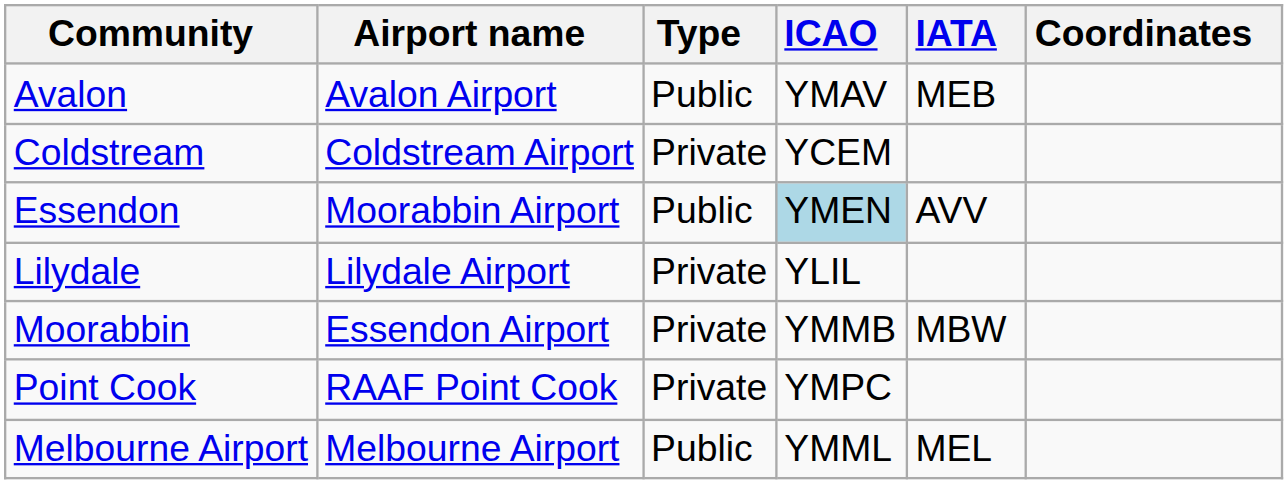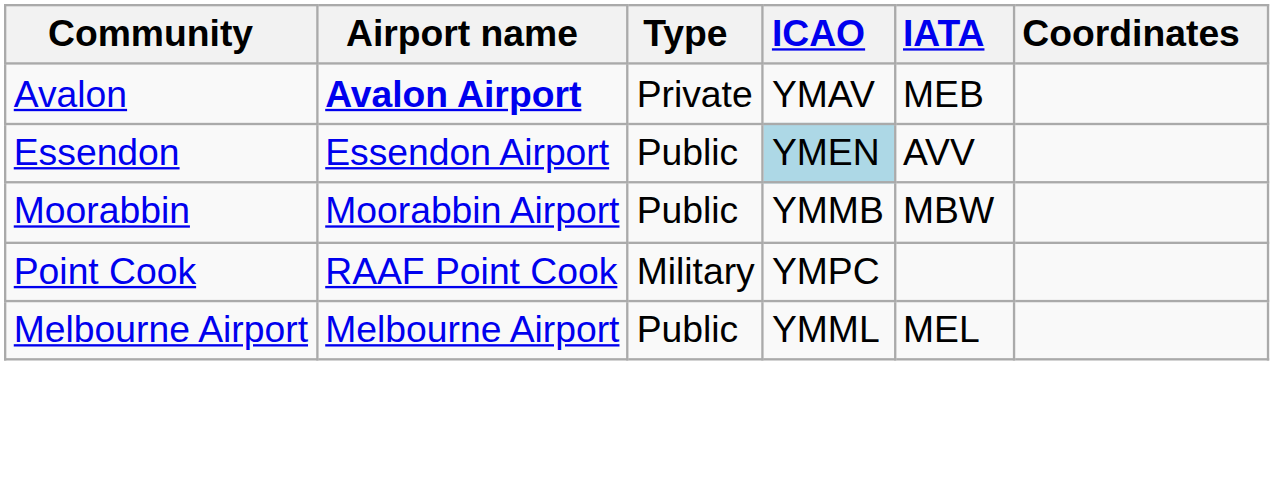 <table class="wikitable sortable" style="width:auto;">
 <tr>
 <th width="*"><strong>Community</strong>  </th>
 <th width="*"><strong>Airport name</strong>  </th>
 <th width="*"><strong>Type</strong>  </th>
 <th width="*"><strong><a href='#'>ICAO</a></strong>  </th>
 <th width="*"><strong><a href='#'>IATA</a></strong>  </th>
 <th width="*"><strong>Coordinates</strong>  </th>
 </tr>
 <tr>
 <td><a href='#'>Avalon</a></td>
-<td><a href='#'>Avalon Airport</a></td>
-<td>Public</td>
+<td><strong><a href='#'>Avalon Airport</a></strong></td>
+<td>Private</td>
 <td>YMAV</td>
 <td>MEB</td>
 <td></td>
 </tr>
 <tr>
-<td><a href='#'>Coldstream</a></td>
-<td><a href='#'>Coldstream Airport</a></td>
-<td>Private</td>
-<td>YCEM</td>
-<td></td>
-<td></td>
-</tr>
-<tr>
 <td><a href='#'>Essendon</a></td>
-<td><a href='#'>Moorabbin Airport</a></td>
+<td><a href='#'>Essendon Airport</a></td>
 <td>Public</td>
 <td style="background: lightblue;">YMEN</td>
 <td>AVV</td>
 <td></td>
 </tr>
 <tr>
-<td><a href='#'>Lilydale</a></td>
-<td><a href='#'>Lilydale Airport</a></td>
-<td>Private</td>
-<td>YLIL</td>
-<td></td>
-<td></td>
-</tr>
-<tr>
 <td><a href='#'>Moorabbin</a></td>
-<td><a href='#'>Essendon Airport</a></td>
-<td>Private</td>
+<td><a href='#'>Moorabbin Airport</a></td>
+<td>Public</td>
 <td>YMMB</td>
 <td>MBW</td>
 <td></td>
 </tr>
 <tr>
 <td><a href='#'>Point Cook</a></td>
 <td><a href='#'>RAAF Point Cook</a></td>
-<td>Private</td>
+<td>Military</td>
 <td>YMPC</td>
 <td></td>
 <td></td>
 </tr>
 <tr>
 <td><a href='#'>Melbourne Airport</a></td>
 <td><a href='#'>Melbourne Airport</a></td>
 <td>Public</td>
 <td>YMML</td>
 <td>MEL</td>
 <td></td>
 </tr>
 </table>
